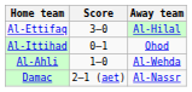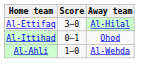 <table class="wikitable" style="text-align: center">
 <tr>
 <th>Home team</th>
 <th>Score</th>
 <th>Away team</th>
 </tr>
 <tr>
 <td><a href='#'>Al-Ettifaq</a></td>
 <td>3–0</td>
 <td bgcolor="ccffcc"><a href='#'>Al-Hilal</a></td>
 </tr>
 <tr>
 <td bgcolor="ccffcc"><a href='#'>Al-Ittihad</a></td>
 <td>0–1</td>
 <td><a href='#'>Ohod</a></td>
 </tr>
 <tr>
 <td bgcolor="ccffcc"><a href='#'>Al-Ahli</a></td>
 <td>1–0</td>
 <td><a href='#'>Al-Wehda</a></td>
 </tr>
-<tr>
-<td bgcolor="ccffcc"><a href='#'>Damac</a></td>
-<td>2–1 (<a href='#'>aet</a>)</td>
-<td><a href='#'>Al-Nassr</a></td>
-</tr>
 </table>
